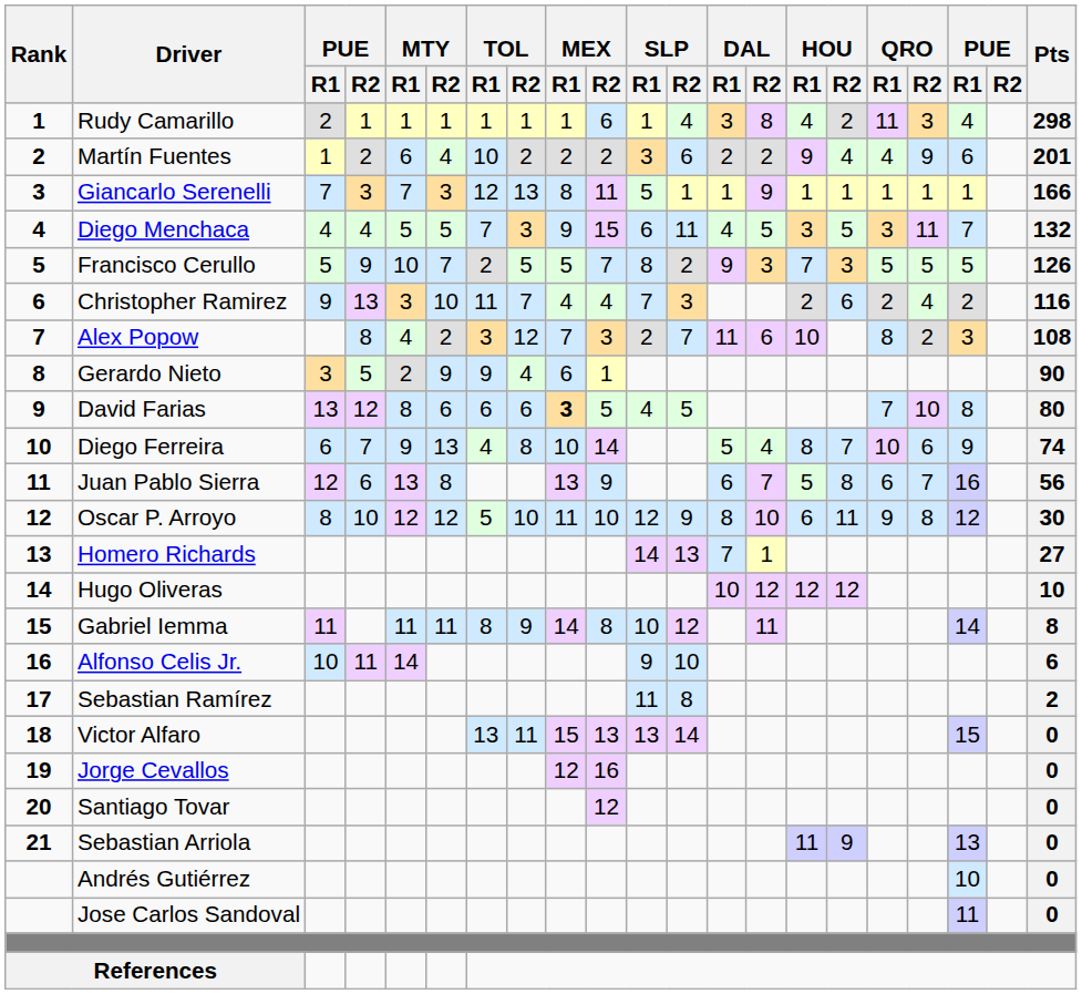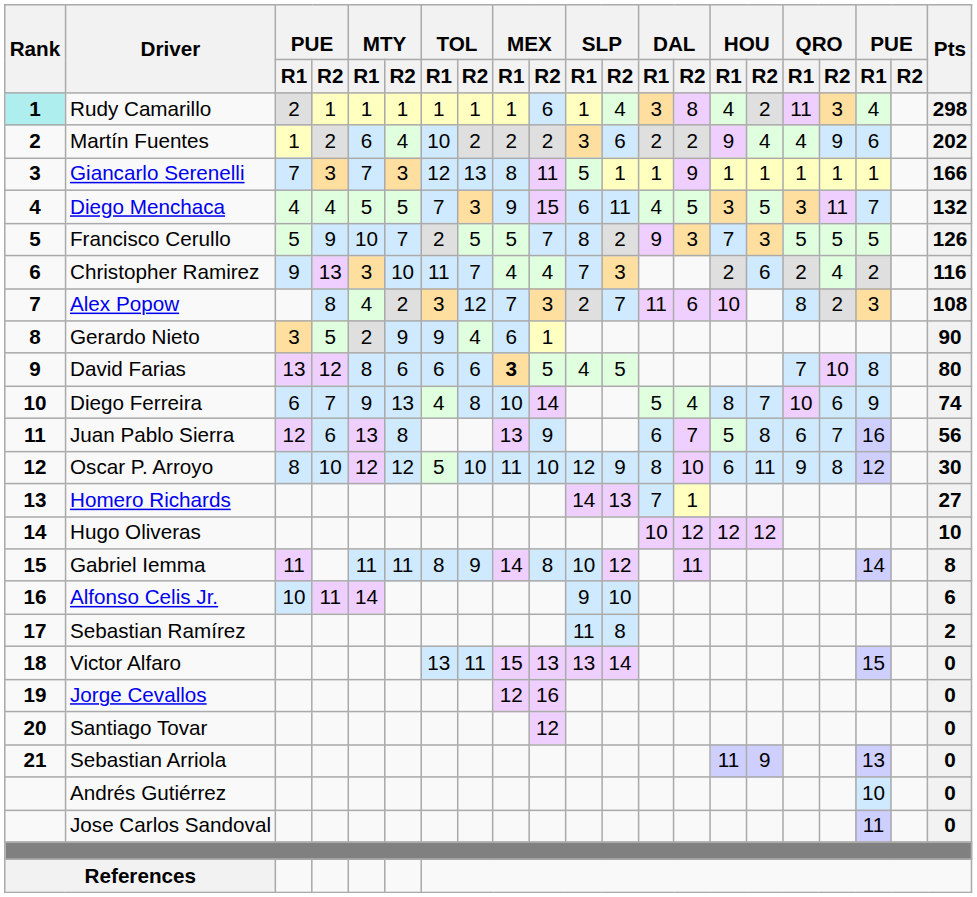 <table class="wikitable" style="font-size: 85%; text-align:center">
 <tr>
 <th rowspan=2>Rank</th>
 <th rowspan=2>Driver</th>
 <th colspan=2><br>PUE</th>
 <th colspan=2><br>MTY</th>
 <th colspan=2><br>TOL</th>
 <th colspan=2><br>MEX</th>
 <th colspan=2><br>SLP</th>
 <th colspan=2><br>DAL</th>
 <th colspan=2><br>HOU</th>
 <th colspan=2><br>QRO</th>
 <th colspan=2><br>PUE</th>
 <th rowspan=2>Pts</th>
 </tr>
 <tr>
 <th>R1</th>
 <th>R2</th>
 <th>R1</th>
 <th>R2</th>
 <th>R1</th>
 <th>R2</th>
 <th>R1</th>
 <th>R2</th>
 <th>R1</th>
 <th>R2</th>
 <th>R1</th>
 <th>R2</th>
 <th>R1</th>
 <th>R2</th>
 <th>R1</th>
 <th>R2</th>
 <th>R1</th>
 <th>R2</th>
 </tr>
 <tr>
-<td><strong>1</strong></td>
+<td style="background: paleturquoise;"><strong>1</strong></td>
 <td align="left"> Rudy Camarillo</td>
 <td style="background:#DFDFDF;">2</td>
 <td style="background:#FFFFBF;">1</td>
 <td style="background:#FFFFBF;">1</td>
 <td style="background:#FFFFBF;">1</td>
 <td style="background:#FFFFBF;">1</td>
 <td style="background:#FFFFBF;">1</td>
 <td style="background:#FFFFBF;">1</td>
 <td style="background:#CFEAFF;">6</td>
 <td style="background:#FFFFBF;">1</td>
 <td style="background:#DFFFDF;">4</td>
 <td style="background:#FFDF9F;">3</td>
 <td style="background:#EFCFFF;">8</td>
 <td style="background:#DFFFDF;">4</td>
 <td style="background:#DFDFDF;">2</td>
 <td style="background:#EFCFFF;">11</td>
 <td style="background:#FFDF9F;">3</td>
 <td style="background:#DFFFDF;">4</td>
 <td></td>
 <th>298</th>
 </tr>
 <tr>
 <td><strong>2</strong></td>
 <td align="left"> Martín Fuentes</td>
 <td style="background:#FFFFBF;">1</td>
 <td style="background:#DFDFDF;">2</td>
 <td style="background:#CFEAFF;">6</td>
 <td style="background:#DFFFDF;">4</td>
 <td style="background:#CFEAFF;">10</td>
 <td style="background:#DFDFDF;">2</td>
 <td style="background:#DFDFDF;">2</td>
 <td style="background:#DFDFDF;">2</td>
 <td style="background:#FFDF9F;">3</td>
 <td style="background:#CFEAFF;">6</td>
 <td style="background:#DFDFDF;">2</td>
 <td style="background:#DFDFDF;">2</td>
 <td style="background:#EFCFFF;">9</td>
 <td style="background:#DFFFDF;">4</td>
 <td style="background:#DFFFDF;">4</td>
 <td style="background:#CFEAFF;">9</td>
 <td style="background:#CFEAFF;">6</td>
 <td></td>
-<th>201</th>
+<th>202</th>
 </tr>
 <tr>
 <td><strong>3</strong></td>
 <td align="left"> <a href='#'>Giancarlo Serenelli</a></td>
 <td style="background:#CFEAFF;">7</td>
 <td style="background:#FFDF9F;">3</td>
 <td style="background:#CFEAFF;">7</td>
 <td style="background:#FFDF9F;">3</td>
 <td style="background:#CFEAFF;">12</td>
 <td style="background:#CFEAFF;">13</td>
 <td style="background:#CFEAFF;">8</td>
 <td style="background:#EFCFFF;">11</td>
 <td style="background:#DFFFDF;">5</td>
 <td style="background:#FFFFBF;">1</td>
 <td style="background:#FFFFBF;">1</td>
 <td style="background:#EFCFFF;">9</td>
 <td style="background:#FFFFBF;">1</td>
 <td style="background:#FFFFBF;">1</td>
 <td style="background:#FFFFBF;">1</td>
 <td style="background:#FFFFBF;">1</td>
 <td style="background:#FFFFBF;">1</td>
 <td></td>
 <th>166</th>
 </tr>
 <tr>
 <td><strong>4</strong></td>
 <td align="left"> <a href='#'>Diego Menchaca</a></td>
 <td style="background:#DFFFDF;">4</td>
 <td style="background:#DFFFDF;">4</td>
 <td style="background:#DFFFDF;">5</td>
 <td style="background:#DFFFDF;">5</td>
 <td style="background:#CFEAFF;">7</td>
 <td style="background:#FFDF9F;">3</td>
 <td style="background:#CFEAFF;">9</td>
 <td style="background:#EFCFFF;">15</td>
 <td style="background:#CFEAFF;">6</td>
 <td style="background:#CFEAFF;">11</td>
 <td style="background:#DFFFDF;">4</td>
 <td style="background:#DFFFDF;">5</td>
 <td style="background:#FFDF9F;">3</td>
 <td style="background:#DFFFDF;">5</td>
 <td style="background:#FFDF9F;">3</td>
 <td style="background:#EFCFFF;">11</td>
 <td style="background:#CFEAFF;">7</td>
 <td></td>
 <th>132</th>
 </tr>
 <tr>
 <td><strong>5</strong></td>
 <td align="left"> Francisco Cerullo</td>
 <td style="background:#DFFFDF;">5</td>
 <td style="background:#CFEAFF;">9</td>
 <td style="background:#CFEAFF;">10</td>
 <td style="background:#CFEAFF;">7</td>
 <td style="background:#DFDFDF;">2</td>
 <td style="background:#DFFFDF;">5</td>
 <td style="background:#DFFFDF;">5</td>
 <td style="background:#CFEAFF;">7</td>
 <td style="background:#CFEAFF;">8</td>
 <td style="background:#DFDFDF;">2</td>
 <td style="background:#EFCFFF;">9</td>
 <td style="background:#FFDF9F;">3</td>
 <td style="background:#CFEAFF;">7</td>
 <td style="background:#FFDF9F;">3</td>
 <td style="background:#DFFFDF;">5</td>
 <td style="background:#DFFFDF;">5</td>
 <td style="background:#DFFFDF;">5</td>
 <td></td>
 <th>126</th>
 </tr>
 <tr>
 <td><strong>6</strong></td>
 <td align="left"> Christopher Ramirez</td>
 <td style="background:#CFEAFF;">9</td>
 <td style="background:#EFCFFF;">13</td>
 <td style="background:#FFDF9F;">3</td>
 <td style="background:#CFEAFF;">10</td>
 <td style="background:#CFEAFF;">11</td>
 <td style="background:#CFEAFF;">7</td>
 <td style="background:#DFFFDF;">4</td>
 <td style="background:#DFFFDF;">4</td>
 <td style="background:#CFEAFF;">7</td>
 <td style="background:#FFDF9F;">3</td>
 <td></td>
 <td></td>
 <td style="background:#DFDFDF;">2</td>
 <td style="background:#CFEAFF;">6</td>
 <td style="background:#DFDFDF;">2</td>
 <td style="background:#DFFFDF;">4</td>
 <td style="background:#DFDFDF;">2</td>
 <td></td>
 <th>116</th>
 </tr>
 <tr>
 <td><strong>7</strong></td>
 <td align="left"> <a href='#'>Alex Popow</a></td>
 <td></td>
 <td style="background:#CFEAFF;">8</td>
 <td style="background:#DFFFDF;">4</td>
 <td style="background:#DFDFDF;">2</td>
 <td style="background:#FFDF9F;">3</td>
 <td style="background:#CFEAFF;">12</td>
 <td style="background:#CFEAFF;">7</td>
 <td style="background:#FFDF9F;">3</td>
 <td style="background:#DFDFDF;">2</td>
 <td style="background:#CFEAFF;">7</td>
 <td style="background:#EFCFFF;">11</td>
 <td style="background:#EFCFFF;">6</td>
 <td style="background:#EFCFFF;">10</td>
 <td></td>
 <td style="background:#CFEAFF;">8</td>
 <td style="background:#DFDFDF;">2</td>
 <td style="background:#FFDF9F;">3</td>
 <td></td>
 <th>108</th>
 </tr>
 <tr>
 <td><strong>8</strong></td>
 <td align="left"> Gerardo Nieto</td>
 <td style="background:#FFDF9F;">3</td>
 <td style="background:#DFFFDF;">5</td>
 <td style="background:#DFDFDF;">2</td>
 <td style="background:#CFEAFF;">9</td>
 <td style="background:#CFEAFF;">9</td>
 <td style="background:#DFFFDF;">4</td>
 <td style="background:#CFEAFF;">6</td>
 <td style="background:#FFFFBF;">1</td>
 <td></td>
 <td></td>
 <td></td>
 <td></td>
 <td></td>
 <td></td>
 <td></td>
 <td></td>
 <td></td>
 <td></td>
 <th>90</th>
 </tr>
 <tr>
 <td><strong>9</strong></td>
 <td align="left"> David Farias</td>
 <td style="background:#EFCFFF;">13</td>
 <td style="background:#EFCFFF;">12</td>
 <td style="background:#CFEAFF;">8</td>
 <td style="background:#CFEAFF;">6</td>
 <td style="background:#CFEAFF;">6</td>
 <td style="background:#CFEAFF;">6</td>
 <td style="background:#FFDF9F;"><strong>3</strong></td>
 <td style="background:#DFFFDF;">5</td>
 <td style="background:#DFFFDF;">4</td>
 <td style="background:#DFFFDF;">5</td>
 <td></td>
 <td></td>
 <td></td>
 <td></td>
 <td style="background:#CFEAFF;">7</td>
 <td style="background:#EFCFFF;">10</td>
 <td style="background:#CFEAFF;">8</td>
 <td></td>
 <th>80</th>
 </tr>
 <tr>
 <td><strong>10</strong></td>
 <td align="left"> Diego Ferreira</td>
 <td style="background:#CFEAFF;">6</td>
 <td style="background:#CFEAFF;">7</td>
 <td style="background:#CFEAFF;">9</td>
 <td style="background:#CFEAFF;">13</td>
 <td style="background:#DFFFDF;">4</td>
 <td style="background:#CFEAFF;">8</td>
 <td style="background:#CFEAFF;">10</td>
 <td style="background:#EFCFFF;">14</td>
 <td></td>
 <td></td>
 <td style="background:#DFFFDF;">5</td>
 <td style="background:#DFFFDF;">4</td>
 <td style="background:#CFEAFF;">8</td>
 <td style="background:#CFEAFF;">7</td>
 <td style="background:#EFCFFF;">10</td>
 <td style="background:#CFEAFF;">6</td>
 <td style="background:#CFEAFF;">9</td>
 <td></td>
 <th>74</th>
 </tr>
 <tr>
 <td><strong>11</strong></td>
 <td align="left"> Juan Pablo Sierra</td>
 <td style="background:#EFCFFF;">12</td>
 <td style="background:#CFEAFF;">6</td>
 <td style="background:#EFCFFF;">13</td>
 <td style="background:#CFEAFF;">8</td>
 <td></td>
 <td></td>
 <td style="background:#EFCFFF;">13</td>
 <td style="background:#CFEAFF;">9</td>
 <td></td>
 <td></td>
 <td style="background:#CFEAFF;">6</td>
 <td style="background:#EFCFFF;">7</td>
 <td style="background:#DFFFDF;">5</td>
 <td style="background:#CFEAFF;">8</td>
 <td style="background:#CFEAFF;">6</td>
 <td style="background:#CFEAFF;">7</td>
 <td style="background:#CFCFFF;">16</td>
 <td></td>
 <th>56</th>
 </tr>
 <tr>
 <td><strong>12</strong></td>
 <td align="left"> Oscar P. Arroyo</td>
 <td style="background:#CFEAFF;">8</td>
 <td style="background:#CFEAFF;">10</td>
 <td style="background:#EFCFFF;">12</td>
 <td style="background:#CFEAFF;">12</td>
 <td style="background:#DFFFDF;">5</td>
 <td style="background:#CFEAFF;">10</td>
 <td style="background:#CFEAFF;">11</td>
 <td style="background:#CFEAFF;">10</td>
 <td style="background:#CFEAFF;">12</td>
 <td style="background:#CFEAFF;">9</td>
 <td style="background:#CFEAFF;">8</td>
 <td style="background:#EFCFFF;">10</td>
 <td style="background:#CFEAFF;">6</td>
 <td style="background:#CFEAFF;">11</td>
 <td style="background:#CFEAFF;">9</td>
 <td style="background:#CFEAFF;">8</td>
 <td style="background:#CFCFFF;">12</td>
 <td></td>
 <th>30</th>
 </tr>
 <tr>
 <td><strong>13</strong></td>
 <td align="left"> <a href='#'>Homero Richards</a></td>
 <td></td>
 <td></td>
 <td></td>
 <td></td>
 <td></td>
 <td></td>
 <td></td>
 <td></td>
 <td style="background:#EFCFFF;">14</td>
 <td style="background:#EFCFFF;">13</td>
 <td style="background:#CFEAFF;">7</td>
 <td style="background:#FFFFBF;">1</td>
 <td></td>
 <td></td>
 <td></td>
 <td></td>
 <td></td>
 <td></td>
 <th>27</th>
 </tr>
 <tr>
 <td><strong>14</strong></td>
 <td align="left"> Hugo Oliveras</td>
 <td></td>
 <td></td>
 <td></td>
 <td></td>
 <td></td>
 <td></td>
 <td></td>
 <td></td>
 <td></td>
 <td></td>
 <td style="background:#EFCFFF;">10</td>
 <td style="background:#EFCFFF;">12</td>
 <td style="background:#EFCFFF;">12</td>
 <td style="background:#EFCFFF;">12</td>
 <td></td>
 <td></td>
 <td></td>
 <td></td>
 <th>10</th>
 </tr>
 <tr>
 <td><strong>15</strong></td>
 <td align="left"> Gabriel Iemma</td>
 <td style="background:#EFCFFF;">11</td>
 <td></td>
 <td style="background:#CFEAFF;">11</td>
 <td style="background:#CFEAFF;">11</td>
 <td style="background:#CFEAFF;">8</td>
 <td style="background:#CFEAFF;">9</td>
 <td style="background:#EFCFFF;">14</td>
 <td style="background:#CFEAFF;">8</td>
 <td style="background:#CFEAFF;">10</td>
 <td style="background:#EFCFFF;">12</td>
 <td></td>
 <td style="background:#EFCFFF;">11</td>
 <td></td>
 <td></td>
 <td></td>
 <td></td>
 <td style="background:#CFCFFF;">14</td>
 <td></td>
 <th>8</th>
 </tr>
 <tr>
 <td><strong>16</strong></td>
 <td align="left"> <a href='#'>Alfonso Celis Jr.</a></td>
 <td style="background:#CFEAFF;">10</td>
 <td style="background:#EFCFFF;">11</td>
 <td style="background:#EFCFFF;">14</td>
 <td></td>
 <td></td>
 <td></td>
 <td></td>
 <td></td>
 <td style="background:#CFEAFF;">9</td>
 <td style="background:#CFEAFF;">10</td>
 <td></td>
 <td></td>
 <td></td>
 <td></td>
 <td></td>
 <td></td>
 <td></td>
 <td></td>
 <th>6</th>
 </tr>
 <tr>
 <td><strong>17</strong></td>
 <td align="left"> Sebastian Ramírez</td>
 <td></td>
 <td></td>
 <td></td>
 <td></td>
 <td></td>
 <td></td>
 <td></td>
 <td></td>
 <td style="background:#CFEAFF;">11</td>
 <td style="background:#CFEAFF;">8</td>
 <td></td>
 <td></td>
 <td></td>
 <td></td>
 <td></td>
 <td></td>
 <td></td>
 <td></td>
 <th>2</th>
 </tr>
 <tr>
 <td><strong>18</strong></td>
 <td align="left"> Victor Alfaro</td>
 <td></td>
 <td></td>
 <td></td>
 <td></td>
 <td style="background:#CFEAFF;">13</td>
 <td style="background:#CFEAFF;">11</td>
 <td style="background:#EFCFFF;">15</td>
 <td style="background:#EFCFFF;">13</td>
 <td style="background:#EFCFFF;">13</td>
 <td style="background:#EFCFFF;">14</td>
 <td></td>
 <td></td>
 <td></td>
 <td></td>
 <td></td>
 <td></td>
 <td style="background:#CFCFFF;">15</td>
 <td></td>
 <th>0</th>
 </tr>
 <tr>
 <td><strong>19</strong></td>
 <td align="left"> <a href='#'>Jorge Cevallos</a></td>
 <td></td>
 <td></td>
 <td></td>
 <td></td>
 <td></td>
 <td></td>
 <td style="background:#EFCFFF;">12</td>
 <td style="background:#EFCFFF;">16</td>
 <td></td>
 <td></td>
 <td></td>
 <td></td>
 <td></td>
 <td></td>
 <td></td>
 <td></td>
 <td></td>
 <td></td>
 <th>0</th>
 </tr>
 <tr>
 <td><strong>20</strong></td>
 <td align="left"> Santiago Tovar</td>
 <td></td>
 <td></td>
 <td></td>
 <td></td>
 <td></td>
 <td></td>
 <td></td>
 <td style="background:#EFCFFF;">12</td>
 <td></td>
 <td></td>
 <td></td>
 <td></td>
 <td></td>
 <td></td>
 <td></td>
 <td></td>
 <td></td>
 <td></td>
 <th>0</th>
 </tr>
 <tr>
 <td><strong>21</strong></td>
 <td align="left"> Sebastian Arriola</td>
 <td></td>
 <td></td>
 <td></td>
 <td></td>
 <td></td>
 <td></td>
 <td></td>
 <td></td>
 <td></td>
 <td></td>
 <td></td>
 <td></td>
 <td style="background:#CFCFFF;">11</td>
 <td style="background:#CFCFFF;">9</td>
 <td></td>
 <td></td>
 <td style="background:#CFCFFF;">13</td>
 <td></td>
 <th>0</th>
 </tr>
 <tr>
 <td></td>
 <td align="left"> Andrés Gutiérrez</td>
 <td></td>
 <td></td>
 <td></td>
 <td></td>
 <td></td>
 <td></td>
 <td></td>
 <td></td>
 <td></td>
 <td></td>
 <td></td>
 <td></td>
 <td></td>
 <td></td>
 <td></td>
 <td></td>
 <td style="background:#CFEAFF;">10</td>
 <td></td>
 <th>0</th>
 </tr>
 <tr>
 <td></td>
 <td align="left"> Jose Carlos Sandoval</td>
 <td></td>
 <td></td>
 <td></td>
 <td></td>
 <td></td>
 <td></td>
 <td></td>
 <td></td>
 <td></td>
 <td></td>
 <td></td>
 <td></td>
 <td></td>
 <td></td>
 <td></td>
 <td></td>
 <td style="background:#CFCFFF;">11</td>
 <td></td>
 <th>0</th>
 </tr>
 <tr>
 <td colspan=21 style="background:#808080;" height="5px"></td>
 </tr>
 <tr>
 <th colspan=2>References</th>
 <td></td>
 <td></td>
 <td></td>
 <td></td>
 </tr>
 </table>
